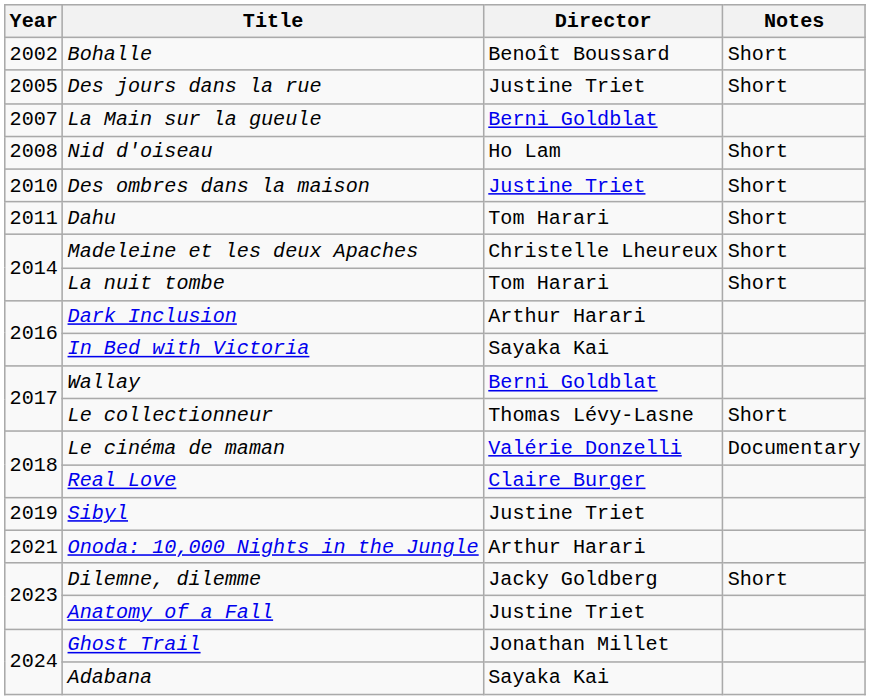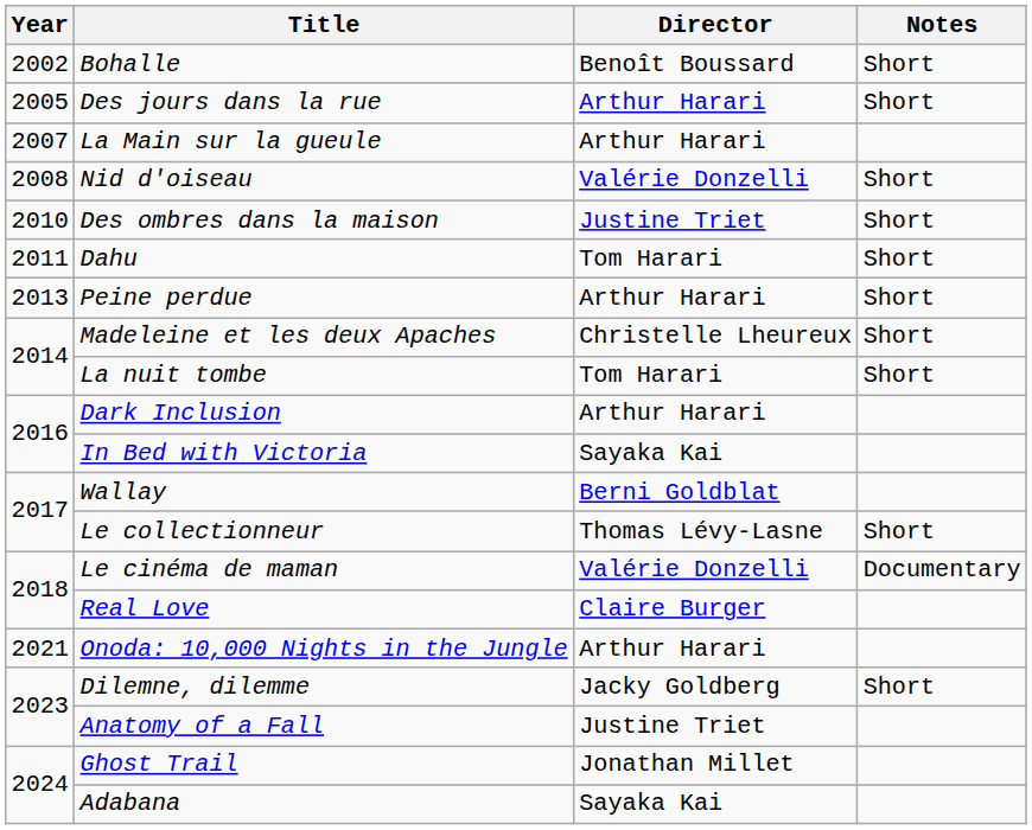 <table class="wikitable">
 <tr>
 <th>Year</th>
 <th>Title</th>
 <th>Director</th>
 <th>Notes</th>
 </tr>
 <tr>
 <td>2002</td>
 <td><em>Bohalle</em></td>
 <td>Benoît Boussard</td>
 <td>Short</td>
 </tr>
 <tr>
 <td>2005</td>
 <td><em>Des jours dans la rue</em></td>
-<td>Justine Triet</td>
+<td><a href='#'>Arthur Harari</a></td>
 <td>Short</td>
 </tr>
 <tr>
 <td>2007</td>
 <td><em>La Main sur la gueule</em></td>
-<td><a href='#'>Berni Goldblat</a></td>
+<td>Arthur Harari</td>
 <td></td>
 </tr>
 <tr>
 <td>2008</td>
 <td><em>Nid d'oiseau</em></td>
-<td>Ho Lam</td>
+<td><a href='#'>Valérie Donzelli</a></td>
 <td>Short</td>
 </tr>
 <tr>
 <td>2010</td>
 <td><em>Des ombres dans la maison</em></td>
 <td><a href='#'>Justine Triet</a></td>
 <td>Short</td>
 </tr>
 <tr>
 <td>2011</td>
 <td><em>Dahu</em></td>
 <td>Tom Harari</td>
+<td>Short</td>
+</tr>
+<tr>
+<td>2013</td>
+<td><em>Peine perdue</em></td>
+<td>Arthur Harari</td>
 <td>Short</td>
 </tr>
 <tr>
 <td rowspan="2">2014</td>
 <td><em>Madeleine et les deux Apaches</em></td>
 <td>Christelle Lheureux</td>
 <td>Short</td>
 </tr>
 <tr>
 <td><em>La nuit tombe</em></td>
 <td>Tom Harari</td>
 <td>Short</td>
 </tr>
 <tr>
 <td rowspan="2">2016</td>
 <td><em><a href='#'>Dark Inclusion</a></em></td>
 <td>Arthur Harari</td>
 <td></td>
 </tr>
 <tr>
 <td><em><a href='#'>In Bed with Victoria</a></em></td>
 <td>Sayaka Kai</td>
 <td></td>
 </tr>
 <tr>
 <td rowspan="2">2017</td>
 <td><em>Wallay</em></td>
 <td><a href='#'>Berni Goldblat</a></td>
 <td></td>
 </tr>
 <tr>
 <td><em>Le collectionneur</em></td>
 <td>Thomas Lévy-Lasne</td>
 <td>Short</td>
 </tr>
 <tr>
 <td rowspan="2">2018</td>
 <td><em>Le cinéma de maman</em></td>
 <td><a href='#'>Valérie Donzelli</a></td>
 <td>Documentary</td>
 </tr>
 <tr>
 <td><em><a href='#'>Real Love</a></em></td>
 <td><a href='#'>Claire Burger</a></td>
 <td></td>
 </tr>
 <tr>
-<td>2019</td>
-<td><em><a href='#'>Sibyl</a></em></td>
-<td>Justine Triet</td>
-<td></td>
-</tr>
-<tr>
 <td>2021</td>
 <td><em><a href='#'>Onoda: 10,000 Nights in the Jungle</a></em></td>
 <td>Arthur Harari</td>
 <td></td>
 </tr>
 <tr>
 <td rowspan="2">2023</td>
 <td><em>Dilemne, dilemme</em></td>
 <td>Jacky Goldberg</td>
 <td>Short</td>
 </tr>
 <tr>
 <td><em><a href='#'>Anatomy of a Fall</a></em></td>
 <td>Justine Triet</td>
 <td></td>
 </tr>
 <tr>
 <td rowspan="2">2024</td>
 <td><em><a href='#'>Ghost Trail</a></em></td>
 <td>Jonathan Millet</td>
 <td></td>
 </tr>
 <tr>
 <td><em>Adabana</em></td>
 <td>Sayaka Kai</td>
 <td></td>
 </tr>
 </table>
